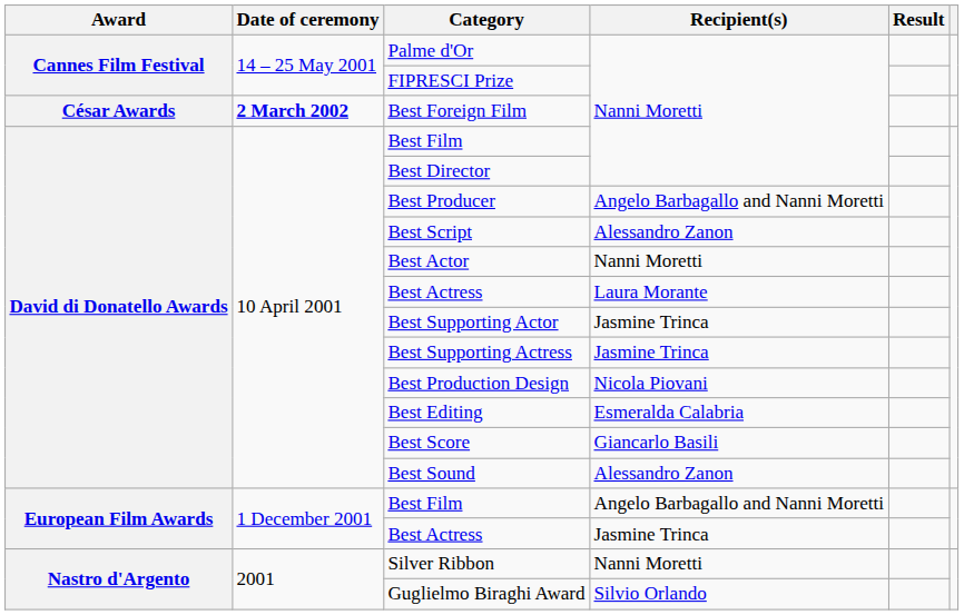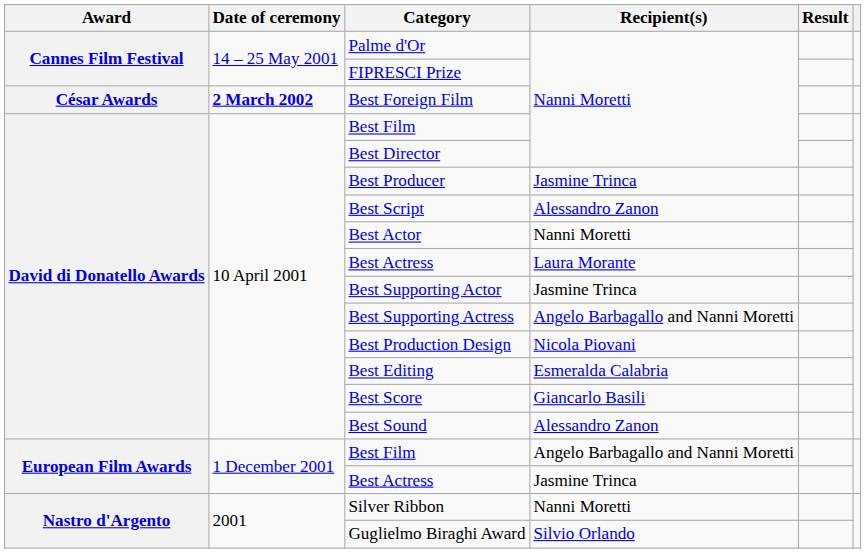 <table class="wikitable plainrowheaders sortable">
 <tr>
 <th scope="col">Award</th>
 <th scope="col">Date of ceremony</th>
 <th scope="col">Category</th>
 <th scope="col">Recipient(s)</th>
 <th scope="col">Result</th>
 <th scope="col" class="unsortable"></th>
 </tr>
 <tr>
 <th scope="row" rowspan=2><a href='#'>Cannes Film Festival</a></th>
 <td rowspan="2"><a href='#'>14 – 25 May 2001</a></td>
 <td><a href='#'>Palme d'Or</a></td>
 <td rowspan="5"><a href='#'>Nanni Moretti</a></td>
 <td></td>
 <td rowspan="2"></td>
 </tr>
 <tr>
 <td><a href='#'>FIPRESCI Prize</a></td>
 <td></td>
 </tr>
 <tr>
 <th scope="row"><a href='#'>César Awards</a></th>
 <td rowspan="1"><strong><a href='#'>2 March 2002</a></strong></td>
 <td><a href='#'>Best Foreign Film</a></td>
 <td></td>
 <td rowspan="1"></td>
 </tr>
 <tr>
 <th scope="row" rowspan=12><a href='#'>David di Donatello Awards</a></th>
 <td rowspan="12">10 April 2001</td>
 <td><a href='#'>Best Film</a></td>
 <td></td>
 <td rowspan="12"></td>
 </tr>
 <tr>
 <td><a href='#'>Best Director</a></td>
 <td></td>
 </tr>
 <tr>
 <td><a href='#'>Best Producer</a></td>
-<td><a href='#'>Angelo Barbagallo</a> and Nanni Moretti</td>
+<td><a href='#'>Jasmine Trinca</a></td>
 <td></td>
 </tr>
 <tr>
 <td><a href='#'>Best Script</a></td>
 <td><a href='#'>Alessandro Zanon</a></td>
 <td></td>
 </tr>
 <tr>
 <td><a href='#'>Best Actor</a></td>
 <td>Nanni Moretti</td>
 <td></td>
 </tr>
 <tr>
 <td><a href='#'>Best Actress</a></td>
 <td><a href='#'>Laura Morante</a></td>
 <td></td>
 </tr>
 <tr>
 <td><a href='#'>Best Supporting Actor</a></td>
 <td>Jasmine Trinca</td>
 <td></td>
 </tr>
 <tr>
 <td><a href='#'>Best Supporting Actress</a></td>
-<td><a href='#'>Jasmine Trinca</a></td>
+<td><a href='#'>Angelo Barbagallo</a> and Nanni Moretti</td>
 <td></td>
 </tr>
 <tr>
 <td><a href='#'>Best Production Design</a></td>
 <td><a href='#'>Nicola Piovani</a></td>
 <td></td>
 </tr>
 <tr>
 <td><a href='#'>Best Editing</a></td>
 <td><a href='#'>Esmeralda Calabria</a></td>
 <td></td>
 </tr>
 <tr>
 <td><a href='#'>Best Score</a></td>
 <td><a href='#'>Giancarlo Basili</a></td>
 <td></td>
 </tr>
 <tr>
 <td><a href='#'>Best Sound</a></td>
 <td><a href='#'>Alessandro Zanon</a></td>
 <td></td>
 </tr>
 <tr>
 <th scope="row" rowspan=2><a href='#'>European Film Awards</a></th>
 <td rowspan="2"><a href='#'>1 December 2001</a></td>
 <td><a href='#'>Best Film</a></td>
 <td>Angelo Barbagallo and Nanni Moretti</td>
 <td></td>
 <td rowspan="2"></td>
 </tr>
 <tr>
 <td><a href='#'>Best Actress</a></td>
 <td>Jasmine Trinca</td>
 <td></td>
 </tr>
 <tr>
 <th scope="row" rowspan=2><a href='#'>Nastro d'Argento</a></th>
 <td rowspan="2">2001</td>
 <td>Silver Ribbon</td>
 <td>Nanni Moretti</td>
 <td></td>
 <td rowspan="3"></td>
 </tr>
 <tr>
 <td>Guglielmo Biraghi Award</td>
 <td><a href='#'>Silvio Orlando</a></td>
 <td></td>
 </tr>
 </table>
